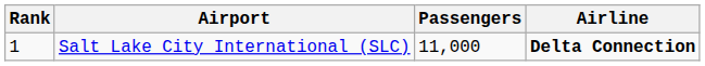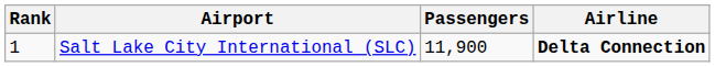 <table class="wikitable sortable">
 <tr>
 <th>Rank</th>
 <th>Airport</th>
 <th>Passengers</th>
 <th>Airline</th>
 </tr>
 <tr>
 <td>1</td>
 <td><a href='#'>Salt Lake City International (SLC)</a></td>
-<td>11,000</td>
+<td>11,900</td>
 <td><strong>Delta Connection</strong></td>
 </tr>
 </table>
